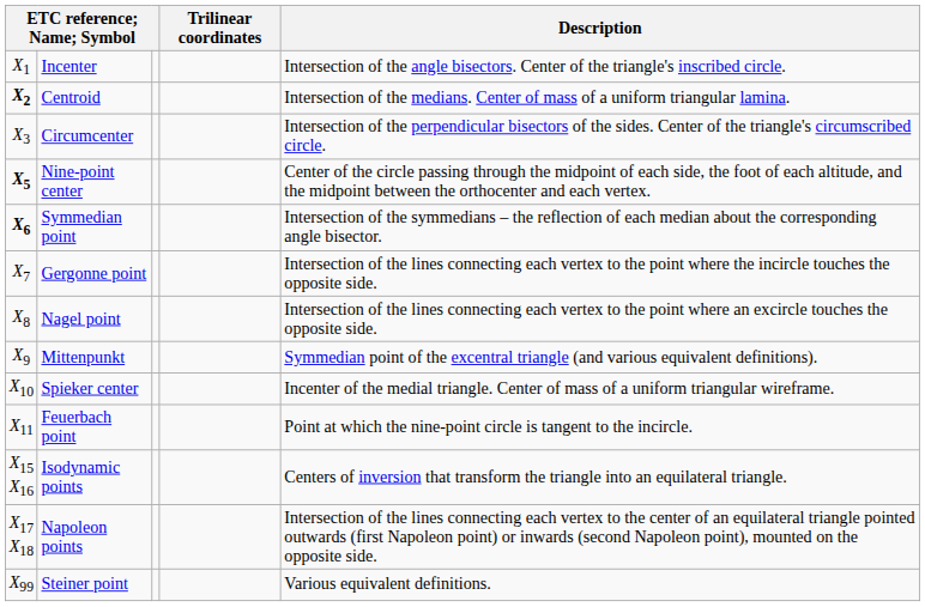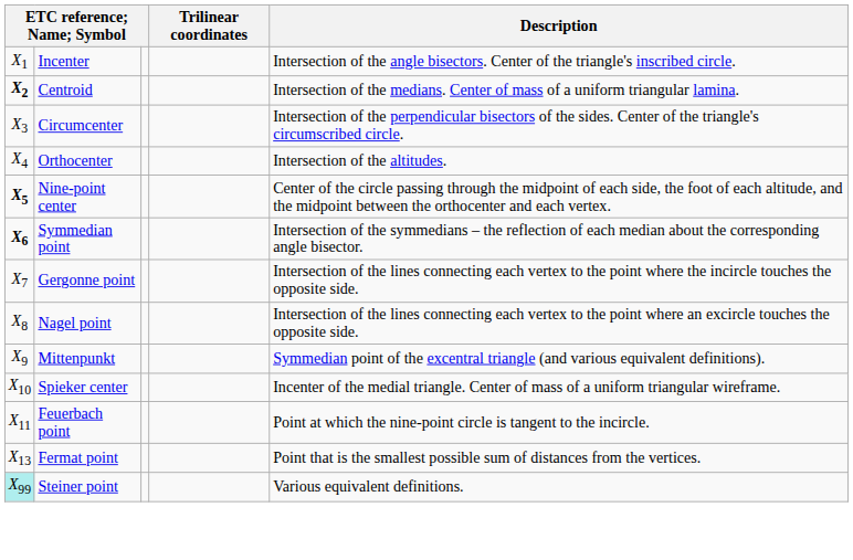 <table class="wikitable" border="1">
 <tr>
 <th colspan=3>ETC reference; <br> Name; Symbol</th>
 <th>Trilinear coordinates</th>
 <th>Description</th>
 </tr>
 <tr>
 <td style="text-align:center;"><em>X</em><sub>1</sub></td>
 <td><a href='#'>Incenter</a></td>
 <td style="text-align:center;"></td>
 <td style="text-align:center;"></td>
 <td>Intersection of the <a href='#'>angle bisectors</a>.  Center of the triangle's <a href='#'>inscribed circle</a>.</td>
 </tr>
 <tr>
 <td style="text-align:center;"><strong><em>X</em><sub>2</sub></strong></td>
 <td><a href='#'>Centroid</a></td>
 <td style="text-align:center;"></td>
 <td style="text-align:center;"></td>
 <td>Intersection of the <a href='#'>medians</a>.  <a href='#'>Center of mass</a> of a uniform triangular <a href='#'>lamina</a>.</td>
 </tr>
 <tr>
 <td style="text-align:center;"><em>X</em><sub>3</sub></td>
 <td><a href='#'>Circumcenter</a></td>
 <td style="text-align:center;"></td>
 <td style="text-align:center;"></td>
 <td>Intersection of the <a href='#'>perpendicular bisectors</a> of the sides.  Center of the triangle's <a href='#'>circumscribed circle</a>.</td>
+</tr>
+<tr>
+<td style="text-align:center;"><em>X</em><sub>4</sub></td>
+<td><a href='#'>Orthocenter</a></td>
+<td style="text-align:center;"></td>
+<td style="text-align:center;"></td>
+<td>Intersection of the <a href='#'>altitudes</a>.</td>
 </tr>
 <tr>
 <td style="text-align:center;"><strong><em>X</em><sub>5</sub></strong></td>
 <td><a href='#'>Nine-point center</a></td>
 <td style="text-align:center;"></td>
 <td style="text-align:center;"></td>
 <td>Center of the circle passing through the midpoint of each side, the foot of each altitude, and the midpoint between the orthocenter and each vertex.</td>
 </tr>
 <tr>
 <td style="text-align:center;"><strong><em>X</em><sub>6</sub></strong></td>
 <td><a href='#'>Symmedian point</a></td>
 <td style="text-align:center;"></td>
 <td style="text-align:center;"></td>
 <td>Intersection of the symmedians – the reflection of each median about the corresponding angle bisector.</td>
 </tr>
 <tr>
 <td style="text-align:center;"><em>X</em><sub>7</sub></td>
 <td><a href='#'>Gergonne point</a></td>
 <td style="text-align:center;"></td>
 <td style="text-align:center;"></td>
 <td>Intersection of the lines connecting each vertex to the point where the incircle touches the opposite side.</td>
 </tr>
 <tr>
 <td style="text-align:center;"><em>X</em><sub>8</sub></td>
 <td><a href='#'>Nagel point</a></td>
 <td style="text-align:center;"></td>
 <td style="text-align:center;"></td>
 <td>Intersection of the lines connecting each vertex to the point where an excircle touches the opposite side.</td>
 </tr>
 <tr>
 <td style="text-align:center;"><em>X</em><sub>9</sub></td>
 <td><a href='#'>Mittenpunkt</a></td>
 <td style="text-align:center;"></td>
 <td style="text-align:center;"></td>
 <td><a href='#'>Symmedian</a> point of the <a href='#'>excentral triangle</a> (and various equivalent definitions).</td>
 </tr>
 <tr>
 <td style="text-align:center;"><em>X</em><sub>10</sub></td>
 <td><a href='#'>Spieker center</a></td>
 <td style="text-align:center;"></td>
 <td style="text-align:center;"></td>
 <td>Incenter of the medial triangle.  Center of mass of a uniform triangular wireframe.</td>
 </tr>
 <tr>
 <td style="text-align:center;"><em>X</em><sub>11</sub></td>
 <td><a href='#'>Feuerbach point</a></td>
 <td style="text-align:center;"></td>
 <td style="text-align:center;"></td>
 <td>Point at which the nine-point circle is tangent to the incircle.</td>
 </tr>
 <tr>
-<td style="text-align:center;"><em>X</em><sub>15</sub><br><em>X</em><sub>16</sub></td>
-<td><a href='#'>Isodynamic points</a></td>
+<td style="text-align:center;"><em>X</em><sub>13</sub></td>
+<td><a href='#'>Fermat point</a></td>
 <td style="text-align:center;"></td>
 <td style="text-align:center;"></td>
-<td>Centers of <a href='#'>inversion</a> that transform the triangle into an equilateral triangle.</td>
+<td>Point that is the smallest possible sum of distances from the vertices.</td>
 </tr>
 <tr>
-<td style="text-align:center;"><em>X</em><sub>17</sub><br><em>X</em><sub>18</sub></td>
-<td><a href='#'>Napoleon points</a></td>
-<td style="text-align:center;"></td>
-<td style="text-align:center;"></td>
-<td>Intersection of the lines connecting each vertex to the center of an equilateral triangle pointed outwards (first Napoleon point) or inwards (second Napoleon point), mounted on the opposite side.</td>
-</tr>
-<tr>
-<td style="text-align:center;"><em>X</em><sub>99 </sub></td>
+<td style="background: paleturquoise; text-align:center;"><em>X</em><sub>99 </sub></td>
 <td><a href='#'>Steiner point</a></td>
 <td style="text-align:center;"></td>
 <td style="text-align:center;"></td>
 <td>Various equivalent definitions.</td>
 </tr>
 </table>
